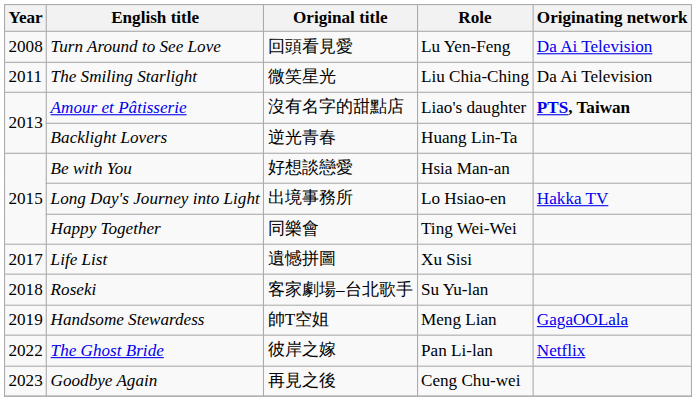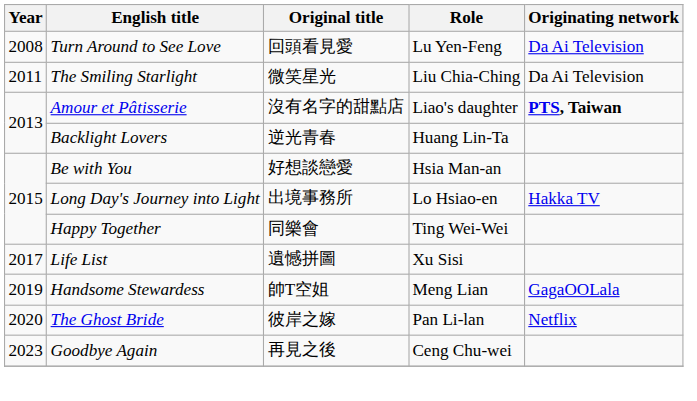 <table class="wikitable sortable">
 <tr>
 <th>Year</th>
 <th>English title</th>
 <th>Original title</th>
 <th>Role</th>
 <th class="unsortable">Originating network</th>
 </tr>
 <tr>
 <td>2008</td>
 <td><em>Turn Around to See Love</em></td>
 <td>回頭看見愛</td>
 <td>Lu Yen-Feng</td>
 <td><a href='#'>Da Ai Television</a></td>
 </tr>
 <tr>
 <td>2011</td>
 <td><em>The Smiling Starlight</em></td>
 <td>微笑星光</td>
 <td>Liu Chia-Ching</td>
 <td>Da Ai Television</td>
 </tr>
 <tr>
 <td rowspan="2">2013</td>
 <td><em><a href='#'>Amour et Pâtisserie</a></em></td>
 <td>沒有名字的甜點店</td>
 <td>Liao's daughter</td>
 <td><strong><a href='#'>PTS</a>, Taiwan</strong></td>
 </tr>
 <tr>
 <td><em>Backlight Lovers</em></td>
 <td>逆光青春</td>
 <td>Huang Lin-Ta</td>
 <td></td>
 </tr>
 <tr>
 <td rowspan="3">2015</td>
 <td><em>Be with You</em></td>
 <td>好想談戀愛</td>
 <td>Hsia Man-an</td>
 <td></td>
 </tr>
 <tr>
 <td><em>Long Day's Journey into Light</em></td>
 <td>出境事務所</td>
 <td>Lo Hsiao-en</td>
 <td><a href='#'>Hakka TV</a></td>
 </tr>
 <tr>
 <td><em>Happy Together</em></td>
 <td>同樂會</td>
 <td>Ting Wei-Wei</td>
 <td></td>
 </tr>
 <tr>
 <td>2017</td>
 <td><em>Life List</em></td>
 <td>遺憾拼圖</td>
 <td>Xu Sisi</td>
 <td></td>
 </tr>
 <tr>
-<td>2018</td>
-<td><em>Roseki</em></td>
-<td>客家劇場–台北歌手</td>
-<td>Su Yu-lan</td>
-<td></td>
-</tr>
-<tr>
 <td>2019</td>
 <td><em>Handsome Stewardess</em></td>
 <td>帥T空姐</td>
 <td>Meng Lian</td>
 <td><a href='#'>GagaOOLala</a></td>
 </tr>
 <tr>
-<td>2022</td>
+<td>2020</td>
 <td><em><a href='#'>The Ghost Bride</a></em></td>
 <td>彼岸之嫁</td>
 <td>Pan Li-lan</td>
 <td><a href='#'>Netflix</a></td>
 </tr>
 <tr>
 <td>2023</td>
 <td><em>Goodbye Again</em></td>
 <td>再見之後</td>
 <td>Ceng Chu-wei</td>
 <td></td>
 </tr>
 <tr>
 </tr>
 </table>
